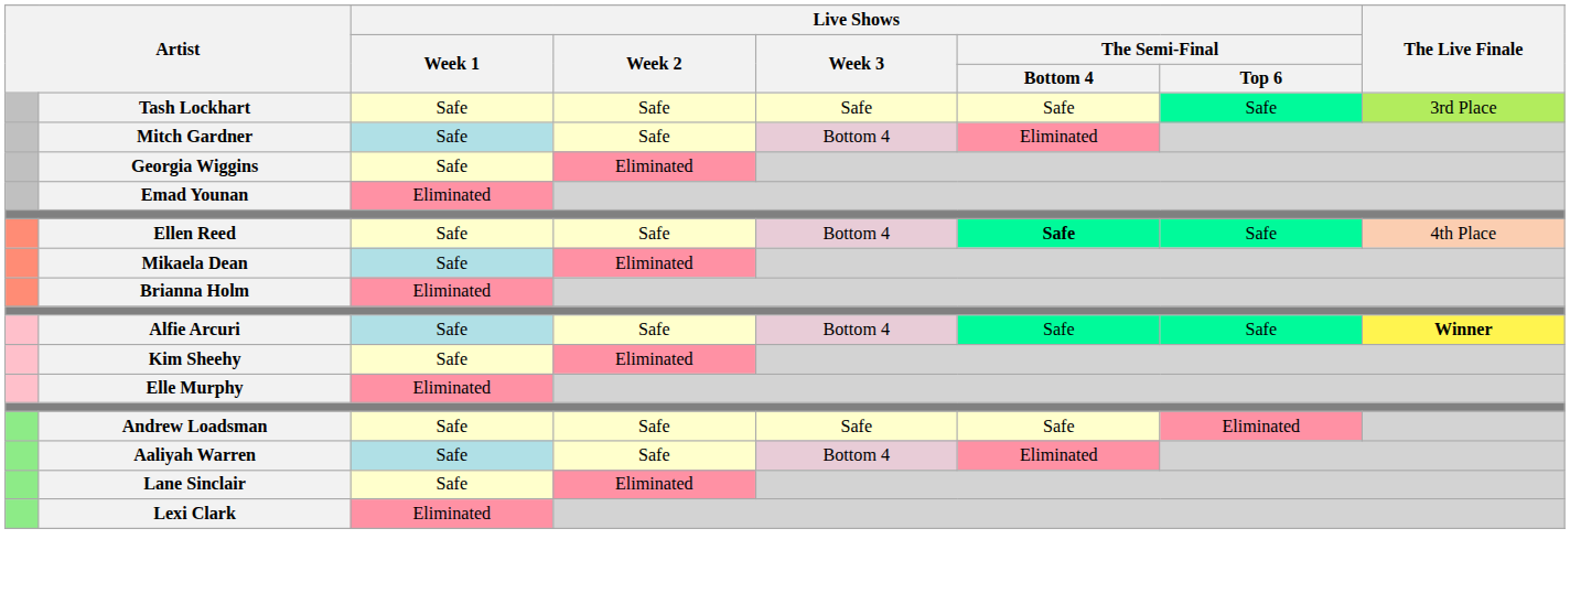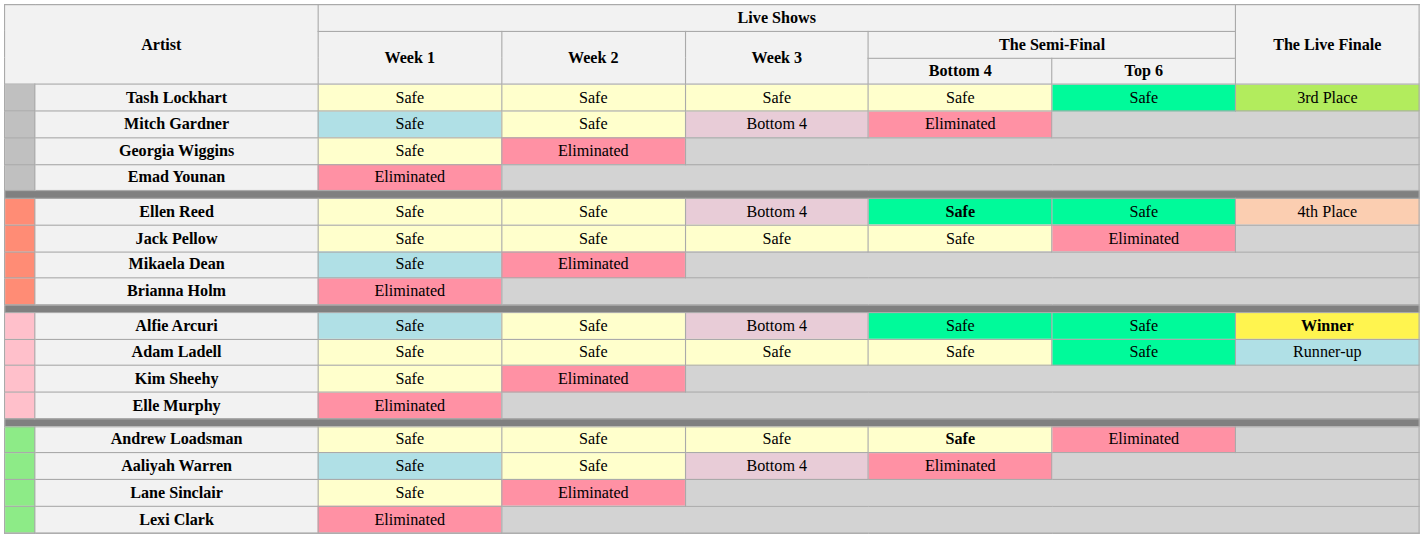 <table class="wikitable" style="font-size:90%; text-align:center; width:100%;">
 <tr>
 </tr>
 <tr>
 <th colspan="2" rowspan="3" width="11%">Artist</th>
 <th colspan="5" width="48%">Live Shows</th>
 <th rowspan="3" width="12%">The Live Finale</th>
 </tr>
 <tr>
 <th rowspan="2" width="12%">Week 1</th>
 <th rowspan="2"  width="12%">Week 2</th>
 <th rowspan="2"  width="12%">Week 3</th>
 <th colspan="2" width="24%">The Semi-Final</th>
 </tr>
 <tr>
 <th width="12%">Bottom 4</th>
 <th width="12%">Top 6</th>
 </tr>
 <tr>
 <th width="2%" style="background:silver"></th>
 <th>Tash Lockhart</th>
 <td style="background:#FFFFCC">Safe</td>
 <td style="background:#FFFFCC">Safe</td>
 <td style="background:#FFFFCC">Safe</td>
 <td style="background:#FFFFCC">Safe</td>
 <td style="background:#00FA9A">Safe</td>
 <td style="background:#B2EC5D">3rd Place</td>
 </tr>
 <tr>
 <th style="background:silver"></th>
 <th>Mitch Gardner</th>
 <td style="background:powderblue">Safe</td>
 <td style="background:#FFFFCC">Safe</td>
 <td style="background:#E8CCD7">Bottom 4</td>
 <td style="background:#FF91A4">Eliminated</td>
 <td colspan="2" style="background:lightgrey"></td>
 </tr>
 <tr>
 <th style="background:silver"></th>
 <th>Georgia Wiggins</th>
 <td style="background:#FFFFCC">Safe</td>
 <td style="background:#FF91A4">Eliminated</td>
 <td colspan="4" style="background:lightgrey"></td>
 </tr>
 <tr>
 <th style="background:silver"></th>
 <th width="18.5%">Emad Younan</th>
 <td style="background:#FF91A4">Eliminated</td>
 <td colspan="5" style="background:lightgrey"></td>
 </tr>
 <tr>
 <th colspan="8" style="background:grey;"></th>
 </tr>
 <tr>
 <th style="background:#ff8c75"></th>
 <th>Ellen Reed</th>
 <td style="background:#FFFFCC">Safe</td>
 <td style="background:#FFFFCC">Safe</td>
 <td style="background:#E8CCD7">Bottom 4</td>
 <td style="background:#00FA9A"><strong>Safe</strong></td>
 <td style="background:#00FA9A">Safe</td>
 <td style="background:#FBCEB1">4th Place</td>
 </tr>
 <tr>
 <th style="background:#ff8c75"></th>
+<th>Jack Pellow</th>
+<td style="background:#FFFFCC">Safe</td>
+<td style="background:#FFFFCC">Safe</td>
+<td style="background:#FFFFCC">Safe</td>
+<td style="background:#FFFFCC">Safe</td>
+<td style="background:#FF91A4">Eliminated</td>
+<td colspan="1" style="background:lightgrey"></td>
+</tr>
+<tr>
+<th style="background:#ff8c75"></th>
 <th>Mikaela Dean</th>
 <td style="background:powderblue">Safe</td>
 <td style="background:#FF91A4">Eliminated</td>
 <td colspan="4" style="background:lightgrey"></td>
 </tr>
 <tr>
 <th style="background:#ff8c75"></th>
 <th>Brianna Holm</th>
 <td style="background:#FF91A4">Eliminated</td>
 <td colspan="5" style="background:lightgrey"></td>
 </tr>
 <tr>
 <th colspan="8" style="background:grey;"></th>
 </tr>
 <tr>
 <th style="background:pink"></th>
 <th>Alfie Arcuri</th>
 <td style="background:powderblue">Safe</td>
 <td style="background:#FFFFCC">Safe</td>
 <td style="background:#E8CCD7">Bottom 4</td>
 <td style="background:#00FA9A">Safe</td>
 <td style="background:#00FA9A">Safe</td>
 <td style="background:#FFF44F"><strong>Winner</strong></td>
 </tr>
 <tr>
 <th style="background:pink"></th>
+<th>Adam Ladell</th>
+<td style="background:#FFFFCC">Safe</td>
+<td style="background:#FFFFCC">Safe</td>
+<td nowrap style="background:#FFFFCC">Safe</td>
+<td style="background:#FFFFCC">Safe</td>
+<td style="background:#00FA9A">Safe</td>
+<td nowrap style="background:#B0E0E6">Runner-up</td>
+</tr>
+<tr>
+<th style="background:pink"></th>
 <th>Kim Sheehy</th>
 <td style="background:#FFFFCC">Safe</td>
 <td style="background:#FF91A4">Eliminated</td>
 <td colspan="4" style="background:lightgrey"></td>
 </tr>
 <tr>
 <th style="background:pink"></th>
 <th>Elle Murphy</th>
 <td style="background:#FF91A4">Eliminated</td>
 <td colspan="5" style="background:lightgrey"></td>
 </tr>
 <tr>
 <th colspan="8" style="background:grey;"></th>
 </tr>
 <tr>
 <th style="background:#8deb87"></th>
 <th nowrap>Andrew Loadsman</th>
 <td style="background:#FFFFCC">Safe</td>
 <td style="background:#FFFFCC">Safe</td>
 <td style="background:#FFFFCC">Safe</td>
-<td style="background:#FFFFCC">Safe</td>
+<td style="background:#FFFFCC"><strong>Safe</strong></td>
 <td style="background:#FF91A4">Eliminated</td>
 <td colspan="1" style="background:lightgrey"></td>
 </tr>
 <tr>
 <th style="background:#8deb87"></th>
 <th>Aaliyah Warren</th>
 <td style="background:powderblue">Safe</td>
 <td style="background:#FFFFCC">Safe</td>
 <td style="background:#E8CCD7">Bottom 4</td>
 <td style="background:#FF91A4">Eliminated</td>
 <td colspan="2" style="background:lightgrey"></td>
 </tr>
 <tr>
 <th style="background:#8deb87"></th>
 <th>Lane Sinclair</th>
 <td style="background:#FFFFCC">Safe</td>
 <td style="background:#FF91A4">Eliminated</td>
 <td colspan="4" style="background:lightgrey"></td>
 </tr>
 <tr>
 <th style="background:#8deb87"></th>
 <th>Lexi Clark</th>
 <td style="background:#FF91A4">Eliminated</td>
 <td colspan="5" style="background:lightgrey"></td>
 </tr>
 <tr>
 </tr>
 </table>
